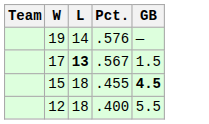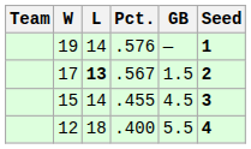 <table class=wikitable>
 <tr>
 <th>Team</th>
 <th>W</th>
 <th>L</th>
 <th>Pct.</th>
 <th>GB</th>
+<th>Seed</th>
 </tr>
 <tr bgcolor=ddffdd>
 <td></td>
 <td>19</td>
 <td>14</td>
 <td>.576</td>
 <td>—</td>
+<td><strong>1</strong></td>
 </tr>
 <tr bgcolor=ddffdd>
 <td></td>
 <td>17</td>
 <td><strong>13</strong></td>
 <td>.567</td>
 <td>1.5</td>
+<td><strong>2</strong></td>
 </tr>
 <tr bgcolor=ddffdd>
 <td></td>
 <td>15</td>
-<td>18</td>
+<td>14</td>
 <td>.455</td>
-<td><strong>4.5</strong></td>
+<td>4.5</td>
+<td><strong>3</strong></td>
 </tr>
 <tr bgcolor=ddffdd>
 <td></td>
 <td>12</td>
 <td>18</td>
 <td>.400</td>
 <td>5.5</td>
+<td><strong>4</strong></td>
 </tr>
 </table>
